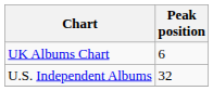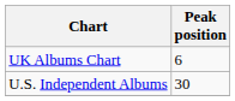 <table class="wikitable">
 <tr>
 <th>Chart</th>
 <th>Peak<br>position</th>
 </tr>
 <tr>
 <td><a href='#'>UK Albums Chart</a></td>
 <td>6</td>
 </tr>
 <tr>
 <td>U.S. <a href='#'>Independent Albums</a></td>
-<td>32</td>
+<td>30</td>
 </tr>
 <tr>
 </tr>
 </table>
